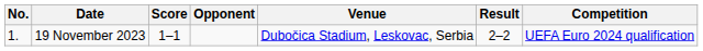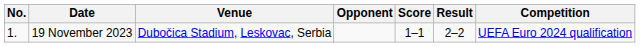 <table class="wikitable">
 <tr>
 <th>No.</th>
 <th>Date</th>
+<th>Venue</th>
+<th>Opponent</th>
 <th>Score</th>
-<th>Opponent</th>
-<th>Venue</th>
 <th>Result</th>
 <th>Competition</th>
 </tr>
 <tr>
 <td>1.</td>
 <td>19 November 2023</td>
+<td><a href='#'>Dubočica Stadium</a>, <a href='#'>Leskovac</a>, Serbia</td>
+<td></td>
 <td align="center">1–1</td>
-<td></td>
-<td><a href='#'>Dubočica Stadium</a>, <a href='#'>Leskovac</a>, Serbia</td>
 <td align="center">2–2</td>
 <td><a href='#'>UEFA Euro 2024 qualification</a></td>
 </tr>
 </table>
